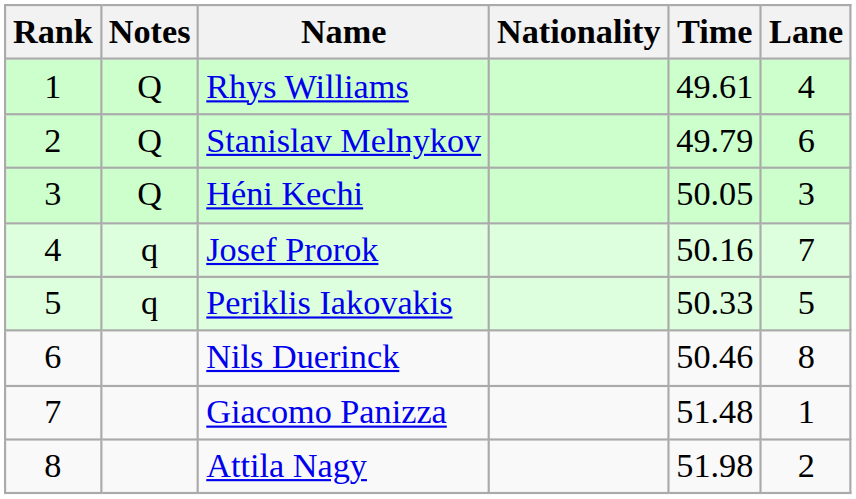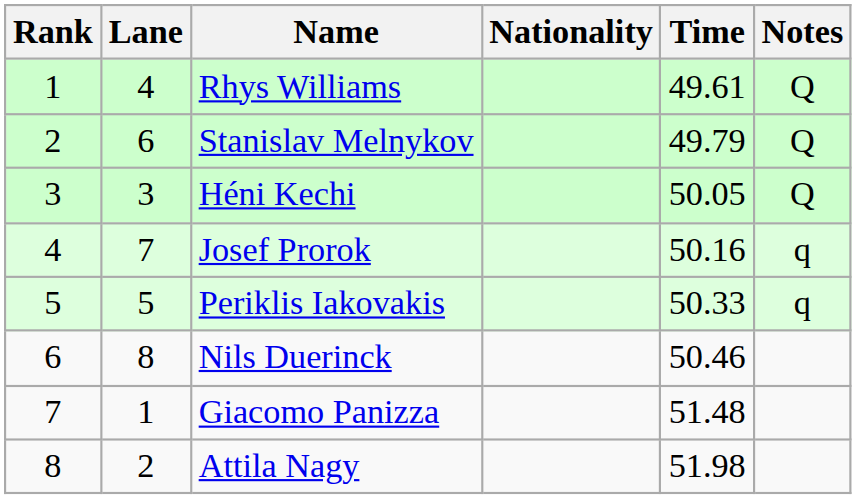 <table class="wikitable sortable" style="text-align:center">
 <tr>
 <th>Rank</th>
-<th>Notes</th>
+<th>Lane</th>
 <th>Name</th>
 <th>Nationality</th>
 <th>Time</th>
-<th>Lane</th>
+<th>Notes</th>
 </tr>
 <tr bgcolor=ccffcc>
 <td>1</td>
-<td>Q</td>
+<td>4</td>
 <td align="left"><a href='#'>Rhys Williams</a></td>
 <td align=left></td>
 <td>49.61</td>
-<td>4</td>
+<td>Q</td>
 </tr>
 <tr bgcolor=ccffcc>
 <td>2</td>
-<td>Q</td>
+<td>6</td>
 <td align="left"><a href='#'>Stanislav Melnykov</a></td>
 <td align=left></td>
 <td>49.79</td>
-<td>6</td>
+<td>Q</td>
 </tr>
 <tr bgcolor=ccffcc>
 <td>3</td>
-<td>Q</td>
+<td>3</td>
 <td align="left"><a href='#'>Héni Kechi</a></td>
 <td align=left></td>
 <td>50.05</td>
-<td>3</td>
+<td>Q</td>
 </tr>
 <tr bgcolor=ddffdd>
 <td>4</td>
-<td>q</td>
+<td>7</td>
 <td align="left"><a href='#'>Josef Prorok</a></td>
 <td align=left></td>
 <td>50.16</td>
-<td>7</td>
+<td>q</td>
 </tr>
 <tr bgcolor=ddffdd>
 <td>5</td>
-<td>q</td>
+<td>5</td>
 <td align="left"><a href='#'>Periklis Iakovakis</a></td>
 <td align=left></td>
 <td>50.33</td>
-<td>5</td>
+<td>q</td>
 </tr>
 <tr>
 <td>6</td>
-<td></td>
+<td>8</td>
 <td align="left"><a href='#'>Nils Duerinck</a></td>
 <td align=left></td>
 <td>50.46</td>
-<td>8</td>
+<td></td>
 </tr>
 <tr>
 <td>7</td>
-<td></td>
+<td>1</td>
 <td align="left"><a href='#'>Giacomo Panizza</a></td>
 <td align=left></td>
 <td>51.48</td>
-<td>1</td>
+<td></td>
 </tr>
 <tr>
 <td>8</td>
-<td></td>
+<td>2</td>
 <td align="left"><a href='#'>Attila Nagy</a></td>
 <td align=left></td>
 <td>51.98</td>
-<td>2</td>
+<td></td>
 </tr>
 </table>
